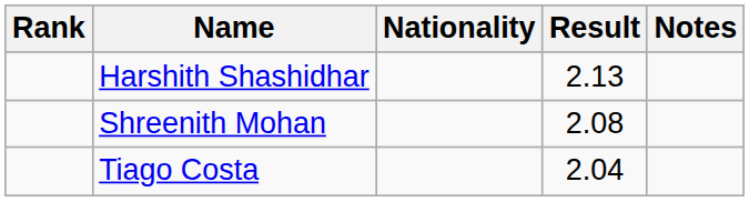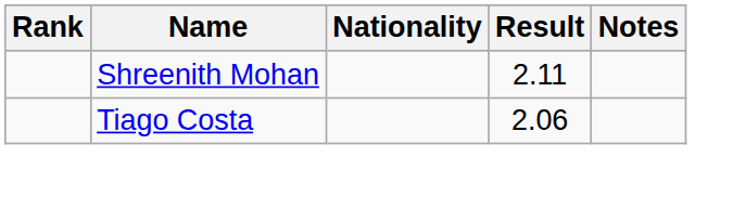 <table class="wikitable sortable" style="text-align:center">
 <tr>
 <th>Rank</th>
 <th>Name</th>
 <th>Nationality</th>
 <th>Result</th>
 <th>Notes</th>
 </tr>
 <tr>
 <td></td>
-<td align=left><a href='#'>Harshith Shashidhar</a></td>
-<td align=left></td>
-<td>2.13</td>
-<td></td>
-</tr>
-<tr>
-<td></td>
 <td align=left><a href='#'>Shreenith Mohan</a></td>
 <td align=left></td>
-<td>2.08</td>
+<td>2.11</td>
 <td></td>
 </tr>
 <tr>
 <td></td>
 <td align=left><a href='#'>Tiago Costa</a></td>
 <td align=left></td>
-<td>2.04</td>
+<td>2.06</td>
 <td></td>
 </tr>
 </table>
